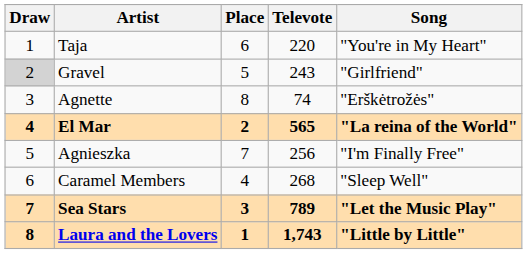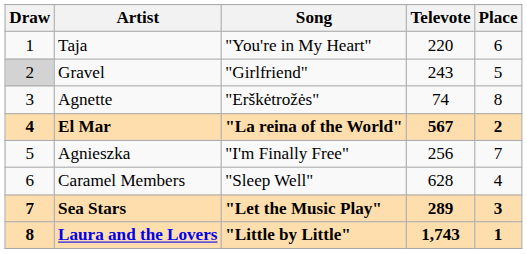 <table class="sortable wikitable" style="margin: 1em auto 1em auto; text-align:center">
 <tr>
 <th>Draw</th>
 <th>Artist</th>
+<th>Song</th>
+<th>Televote</th>
 <th>Place</th>
-<th>Televote</th>
-<th>Song</th>
 </tr>
 <tr>
 <td>1</td>
 <td align="left">Taja</td>
+<td align="left">"You're in My Heart"</td>
+<td>220</td>
 <td>6</td>
-<td>220</td>
-<td align="left">"You're in My Heart"</td>
 </tr>
 <tr>
 <td style="background: lightgrey;">2</td>
 <td align="left">Gravel</td>
+<td align="left">"Girlfriend"</td>
+<td>243</td>
 <td>5</td>
-<td>243</td>
-<td align="left">"Girlfriend"</td>
 </tr>
 <tr>
 <td>3</td>
 <td align="left">Agnette</td>
+<td align="left">"Erškėtrožės"</td>
+<td>74</td>
 <td>8</td>
-<td>74</td>
-<td align="left">"Erškėtrožės"</td>
 </tr>
 <tr style="font-weight:bold; background:navajowhite;">
 <td>4</td>
 <td align="left">El Mar</td>
+<td align="left">"La reina of the World"</td>
+<td>567</td>
 <td>2</td>
-<td>565</td>
-<td align="left">"La reina of the World"</td>
 </tr>
 <tr>
 <td>5</td>
 <td align="left">Agnieszka</td>
+<td align="left">"I'm Finally Free"</td>
+<td>256</td>
 <td>7</td>
-<td>256</td>
-<td align="left">"I'm Finally Free"</td>
 </tr>
 <tr>
 <td>6</td>
 <td align="left">Caramel Members</td>
+<td align="left">"Sleep Well"</td>
+<td>628</td>
 <td>4</td>
-<td>268</td>
-<td align="left">"Sleep Well"</td>
 </tr>
 <tr style="font-weight:bold; background:navajowhite;">
 <td>7</td>
 <td align="left">Sea Stars</td>
+<td align="left">"Let the Music Play"</td>
+<td>289</td>
 <td>3</td>
-<td>789</td>
-<td align="left">"Let the Music Play"</td>
 </tr>
 <tr style="font-weight:bold; background:navajowhite;">
 <td>8</td>
 <td align="left"><a href='#'>Laura and the Lovers</a></td>
+<td align="left">"Little by Little"</td>
+<td>1,743</td>
 <td>1</td>
-<td>1,743</td>
-<td align="left">"Little by Little"</td>
 </tr>
 </table>
